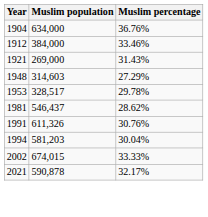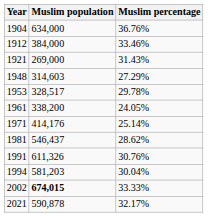 <table class="wikitable sortable">
 <tr>
 <th>Year</th>
 <th>Muslim population</th>
 <th>Muslim percentage</th>
 </tr>
 <tr>
 <td>1904</td>
 <td>634,000</td>
 <td>36.76%</td>
 </tr>
 <tr>
 <td>1912</td>
 <td>384,000</td>
 <td>33.46%</td>
 </tr>
 <tr>
 <td>1921</td>
 <td>269,000</td>
 <td>31.43%</td>
 </tr>
 <tr>
 <td>1948</td>
 <td>314,603</td>
 <td>27.29%</td>
 </tr>
 <tr>
 <td>1953</td>
 <td>328,517</td>
 <td>29.78%</td>
 </tr>
 <tr>
+<td>1961</td>
+<td>338,200</td>
+<td>24.05%</td>
+</tr>
+<tr>
+<td>1971</td>
+<td>414,176</td>
+<td>25.14%</td>
+</tr>
+<tr>
 <td>1981</td>
 <td>546,437</td>
 <td>28.62%</td>
 </tr>
 <tr>
 <td>1991</td>
 <td>611,326</td>
 <td>30.76%</td>
 </tr>
 <tr>
 <td>1994</td>
 <td>581,203</td>
 <td>30.04%</td>
 </tr>
 <tr>
 <td>2002</td>
-<td>674,015</td>
+<td><strong>674,015</strong></td>
 <td>33.33%</td>
 </tr>
 <tr>
 <td>2021</td>
 <td>590,878</td>
 <td>32.17%</td>
 </tr>
 </table>
